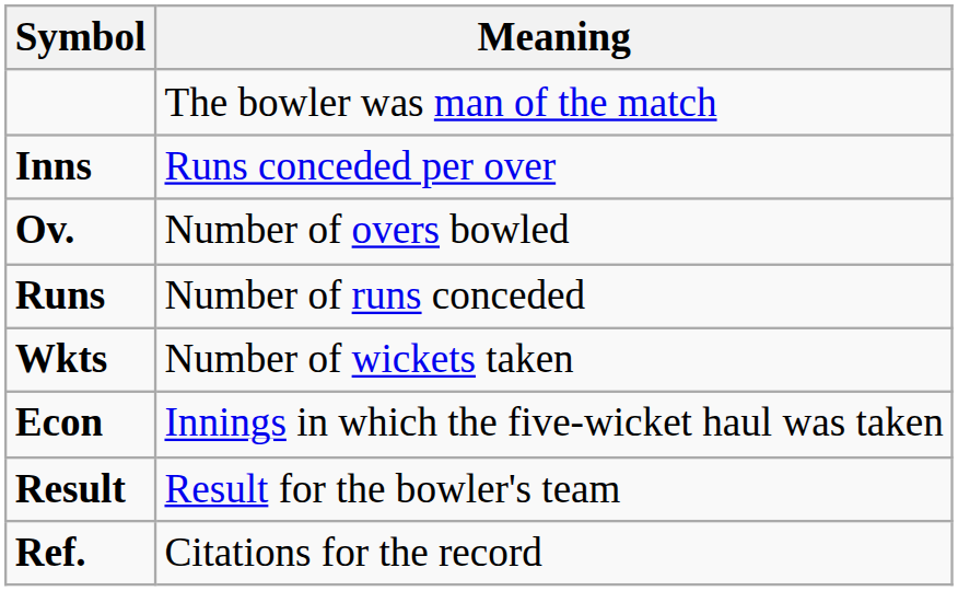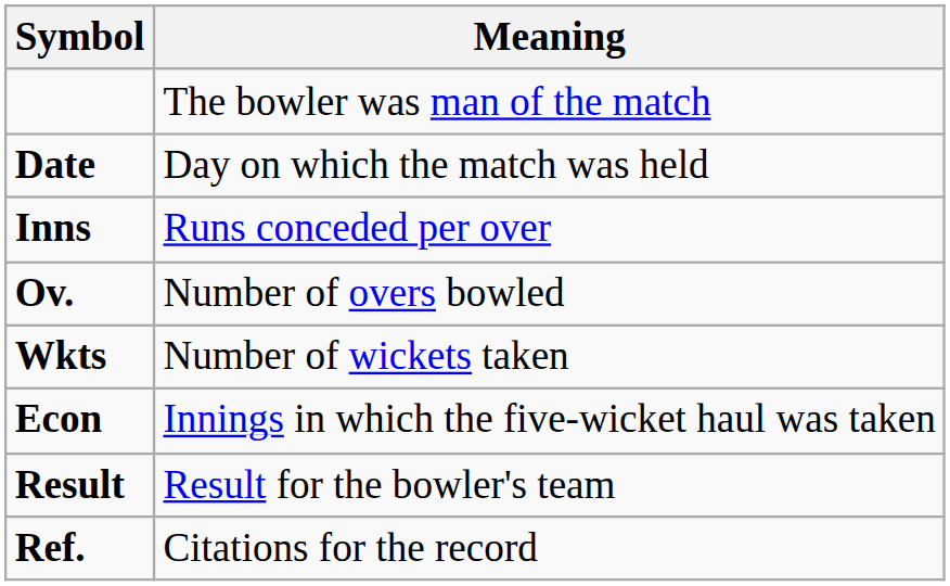 <table class="wikitable">
 <tr>
 <th>Symbol</th>
 <th>Meaning</th>
 </tr>
 <tr>
 <td><strong></strong></td>
 <td>The bowler was <a href='#'>man of the match</a></td>
 </tr>
 <tr>
+<td><strong>Date</strong></td>
+<td>Day on which the match was held</td>
+</tr>
+<tr>
 <td><strong>Inns</strong></td>
 <td><a href='#'>Runs conceded per over</a></td>
 </tr>
 <tr>
 <td><strong>Ov.</strong></td>
 <td>Number of <a href='#'>overs</a> bowled</td>
-</tr>
-<tr>
-<td><strong>Runs</strong></td>
-<td>Number of <a href='#'>runs</a> conceded</td>
 </tr>
 <tr>
 <td><strong>Wkts</strong></td>
 <td>Number of <a href='#'>wickets</a> taken</td>
 </tr>
 <tr>
 <td><strong>Econ</strong></td>
 <td><a href='#'>Innings</a> in which the five-wicket haul was taken</td>
 </tr>
 <tr>
 <td><strong>Result</strong></td>
 <td><a href='#'>Result</a> for the bowler's team</td>
 </tr>
 <tr>
 <td><strong>Ref.</strong></td>
 <td>Citations for the record</td>
 </tr>
 </table>
